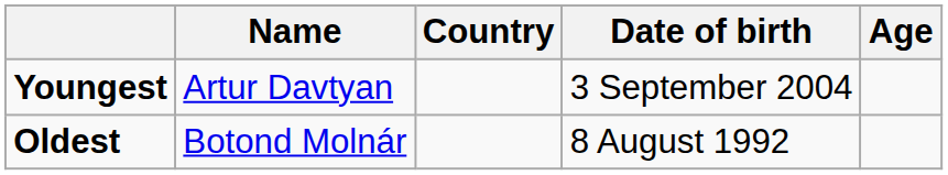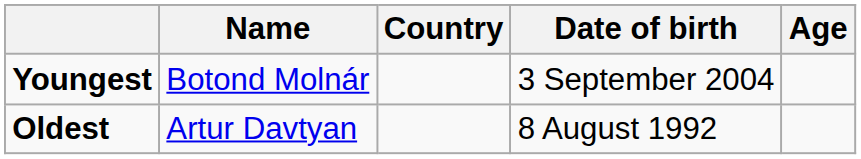 <table class="wikitable">
 <tr>
 <th></th>
 <th><strong>Name</strong></th>
 <th><strong>Country</strong></th>
 <th><strong>Date of birth</strong></th>
 <th><strong>Age</strong></th>
 </tr>
 <tr>
 <td><strong>Youngest</strong></td>
-<td><a href='#'>Artur Davtyan</a></td>
+<td><a href='#'>Botond Molnár</a></td>
 <td></td>
 <td>3 September 2004</td>
 <td></td>
 </tr>
 <tr>
 <td><strong>Oldest</strong></td>
-<td><a href='#'>Botond Molnár</a></td>
+<td><a href='#'>Artur Davtyan</a></td>
 <td></td>
 <td>8 August 1992</td>
 <td></td>
 </tr>
 </table>
